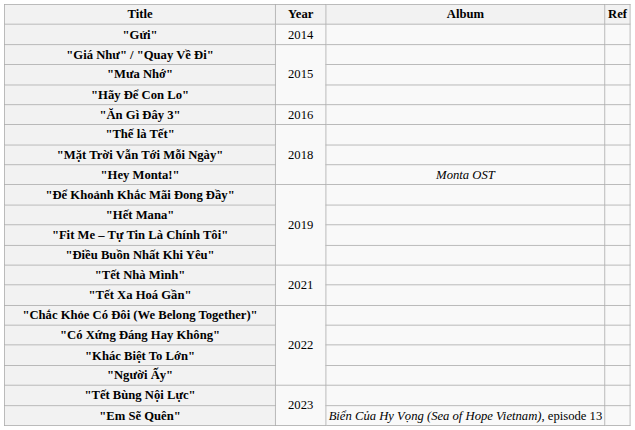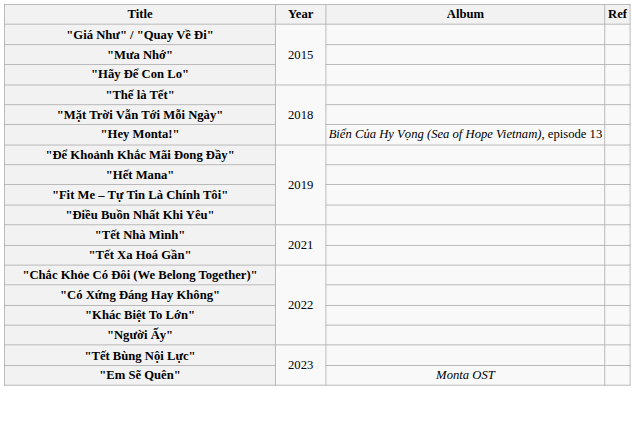 <table class="wikitable plainrowheaders" border="1" style="text-align:center;">
 <tr>
 <th scope="col" style="width:21em;">Title</th>
 <th scope="col" style="width:3.5em;">Year</th>
 <th scope="col">Album</th>
 <th scope="col" class="unsortable">Ref</th>
-</tr>
-<tr>
-<th scope="row">"Gửi"</th>
-<td>2014</td>
-<td></td>
-<td><br></td>
 </tr>
 <tr>
 <th scope="row">"Giá Như" / "Quay Về Đi" </th>
 <td rowspan="3">2015</td>
 <td></td>
 <td></td>
 </tr>
 <tr>
 <th scope="row">"Mưa Nhớ"</th>
 <td></td>
 <td></td>
 </tr>
 <tr>
 <th scope="row">"Hãy Để Con Lo"</th>
 <td></td>
 <td></td>
 </tr>
 <tr>
-<th scope="row">"Ăn Gì Đây 3"</th>
-<td>2016</td>
-<td></td>
-<td></td>
-</tr>
-<tr>
 <th scope="row">"Thế là Tết" </th>
 <td rowspan="3">2018</td>
 <td></td>
 <td><br></td>
 </tr>
 <tr>
 <th scope="row">"Mặt Trời Vẫn Tới Mỗi Ngày" </th>
 <td></td>
 <td></td>
 </tr>
 <tr>
 <th scope="row">"Hey Monta!"</th>
-<td><em>Monta OST</em></td>
+<td><em>Biển Của Hy Vọng (Sea of Hope Vietnam)</em>, episode 13</td>
 <td></td>
 </tr>
 <tr>
 <th scope="row">"Để Khoảnh Khắc Mãi Đong Đầy" </th>
 <td rowspan="4">2019</td>
 <td></td>
 <td></td>
 </tr>
 <tr>
 <th scope="row">"Hết Mana" </th>
 <td></td>
 <td></td>
 </tr>
 <tr>
 <th scope="row">"Fit Me – Tự Tin Là Chính Tôi"</th>
 <td></td>
 <td></td>
 </tr>
 <tr>
 <th scope="row">"Điều Buồn Nhất Khi Yêu"</th>
 <td></td>
 <td><br></td>
 </tr>
 <tr>
 <th scope="row">"Tết Nhà Mình" </th>
 <td rowspan="2">2021</td>
 <td></td>
 <td></td>
 </tr>
 <tr>
 <th scope="row">"Tết Xa Hoá Gần" </th>
 <td></td>
 <td></td>
 </tr>
 <tr>
 <th scope="row">"Chắc Khỏe Có Đôi (We Belong Together)"</th>
 <td rowspan="4">2022</td>
 <td></td>
 <td></td>
 </tr>
 <tr>
 <th scope="row">"Có Xứng Đáng Hay Không" </th>
 <td></td>
 <td></td>
 </tr>
 <tr>
 <th scope="row">"Khác Biệt To Lớn" </th>
 <td></td>
 <td></td>
 </tr>
 <tr>
 <th scope="row">"Người Ấy" </th>
 <td></td>
 <td></td>
 </tr>
 <tr>
 <th scope="row">"Tết Bùng Nội Lực" </th>
 <td rowspan="2">2023</td>
 <td></td>
 <td></td>
 </tr>
 <tr>
 <th scope="row">"Em Sẽ Quên" </th>
-<td><em>Biển Của Hy Vọng (Sea of Hope Vietnam)</em>, episode 13</td>
+<td><em>Monta OST</em></td>
 <td></td>
 </tr>
 </table>
